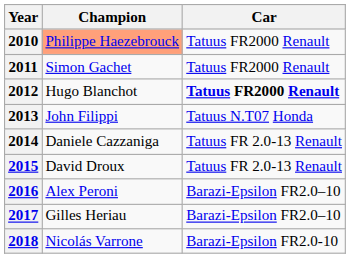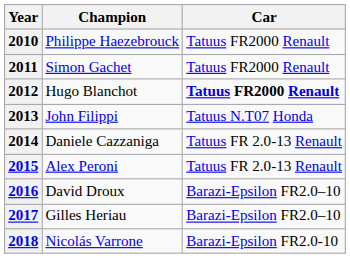 <table class="wikitable" style="font-size:85%">
 <tr>
 <th>Year</th>
 <th>Champion</th>
 <th>Car</th>
 </tr>
 <tr>
 <th>2010</th>
-<td style="background: lightsalmon;"> <a href='#'>Philippe Haezebrouck</a></td>
+<td> <a href='#'>Philippe Haezebrouck</a></td>
 <td><a href='#'>Tatuus</a> FR2000 <a href='#'>Renault</a></td>
 </tr>
 <tr>
 <th>2011</th>
 <td> <a href='#'>Simon Gachet</a></td>
 <td><a href='#'>Tatuus</a> FR2000 <a href='#'>Renault</a></td>
 </tr>
 <tr>
 <th>2012</th>
 <td> Hugo Blanchot</td>
 <td><strong><a href='#'>Tatuus</a> FR2000 <a href='#'>Renault</a></strong></td>
 </tr>
 <tr>
 <th>2013</th>
 <td> <a href='#'>John Filippi</a></td>
 <td><a href='#'>Tatuus N.T07</a> <a href='#'>Honda</a></td>
 </tr>
 <tr>
 <th>2014</th>
 <td> Daniele Cazzaniga</td>
 <td><a href='#'>Tatuus</a> FR 2.0-13 <a href='#'>Renault</a></td>
 </tr>
 <tr>
 <th><a href='#'>2015</a></th>
-<td> David Droux</td>
+<td> <a href='#'>Alex Peroni</a></td>
 <td><a href='#'>Tatuus</a> FR 2.0-13 <a href='#'>Renault</a></td>
 </tr>
 <tr>
 <th><a href='#'>2016</a></th>
-<td> <a href='#'>Alex Peroni</a></td>
+<td> David Droux</td>
 <td><a href='#'>Barazi-Epsilon</a> FR2.0–10</td>
 </tr>
 <tr>
 <th><a href='#'>2017</a></th>
 <td> Gilles Heriau</td>
 <td><a href='#'>Barazi-Epsilon</a> FR2.0–10</td>
 </tr>
 <tr>
 <th><a href='#'>2018</a></th>
 <td> <a href='#'>Nicolás Varrone</a></td>
 <td><a href='#'>Barazi-Epsilon</a> FR2.0-10</td>
 </tr>
 </table>
